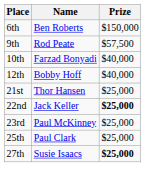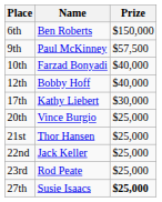 <table class="wikitable">
 <tr>
 <th bgcolor="#FFEBAD">Place</th>
 <th bgcolor="#FFEBAD">Name</th>
 <th bgcolor="#FFEBAD">Prize</th>
 </tr>
 <tr>
 <td>6th</td>
 <td><a href='#'>Ben Roberts</a></td>
 <td>$150,000</td>
 </tr>
 <tr>
 <td>9th</td>
-<td><a href='#'>Rod Peate</a></td>
+<td><a href='#'>Paul McKinney</a></td>
 <td>$57,500</td>
 </tr>
 <tr>
 <td>10th</td>
 <td><a href='#'>Farzad Bonyadi</a></td>
 <td>$40,000</td>
 </tr>
 <tr>
 <td>12th</td>
 <td><a href='#'>Bobby Hoff</a></td>
 <td>$40,000</td>
 </tr>
 <tr>
+<td>17th</td>
+<td><a href='#'>Kathy Liebert</a></td>
+<td>$30,000</td>
+</tr>
+<tr>
+<td>20th</td>
+<td><a href='#'>Vince Burgio</a></td>
+<td>$25,000</td>
+</tr>
+<tr>
 <td>21st</td>
 <td><a href='#'>Thor Hansen</a></td>
 <td>$25,000</td>
 </tr>
 <tr>
 <td>22nd</td>
 <td><a href='#'>Jack Keller</a></td>
-<td><strong>$25,000</strong></td>
+<td>$25,000</td>
 </tr>
 <tr>
 <td>23rd</td>
-<td><a href='#'>Paul McKinney</a></td>
-<td>$25,000</td>
-</tr>
-<tr>
-<td>25th</td>
-<td><a href='#'>Paul Clark</a></td>
+<td><a href='#'>Rod Peate</a></td>
 <td>$25,000</td>
 </tr>
 <tr>
 <td>27th</td>
 <td><a href='#'>Susie Isaacs</a></td>
 <td><strong>$25,000</strong></td>
 </tr>
 </table>
